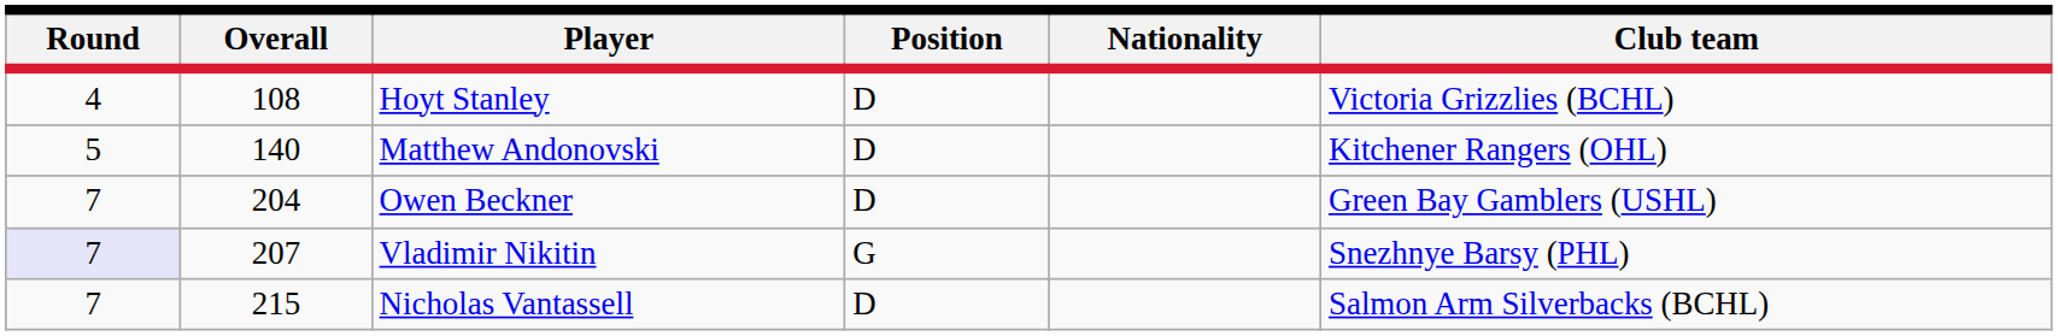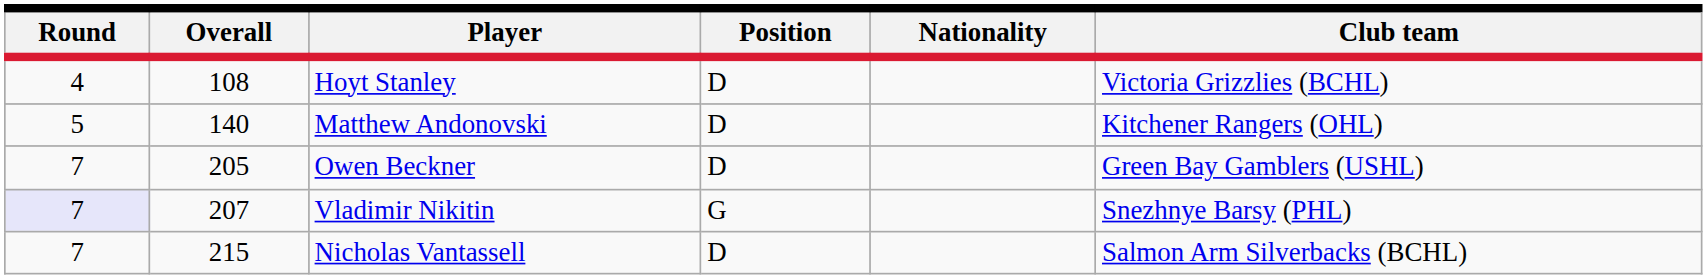 <table class="wikitable sortable" style="min-width:80%;">
 <tr style="background:#FFFFFF; border-top:#010101 5px solid; border-bottom:#DA1A32 5px solid;">
 <th>Round</th>
 <th>Overall</th>
 <th>Player</th>
 <th>Position</th>
 <th>Nationality</th>
 <th>Club team</th>
 </tr>
 <tr>
 <td style="text-align:center;">4</td>
 <td style="text-align:center;">108</td>
 <td><a href='#'>Hoyt Stanley</a></td>
 <td>D</td>
 <td></td>
 <td><a href='#'>Victoria Grizzlies</a> (<a href='#'>BCHL</a>)</td>
 </tr>
 <tr>
 <td style="text-align:center;">5</td>
 <td style="text-align:center;">140</td>
 <td><a href='#'>Matthew Andonovski</a></td>
 <td>D</td>
 <td></td>
 <td><a href='#'>Kitchener Rangers</a> (<a href='#'>OHL</a>)</td>
 </tr>
 <tr>
 <td style="text-align:center;">7</td>
-<td style="text-align:center;">204</td>
+<td style="text-align:center;">205</td>
 <td><a href='#'>Owen Beckner</a></td>
 <td>D</td>
 <td></td>
 <td><a href='#'>Green Bay Gamblers</a> (<a href='#'>USHL</a>)</td>
 </tr>
 <tr>
 <td style="background: lavender; text-align:center;">7</td>
 <td style="text-align:center;">207</td>
 <td><a href='#'>Vladimir Nikitin</a></td>
 <td>G</td>
 <td></td>
 <td><a href='#'>Snezhnye Barsy</a> (<a href='#'>PHL</a>)</td>
 </tr>
 <tr>
 <td style="text-align:center;">7</td>
 <td style="text-align:center;">215</td>
 <td><a href='#'>Nicholas Vantassell</a></td>
 <td>D</td>
 <td></td>
 <td><a href='#'>Salmon Arm Silverbacks</a> (BCHL)</td>
 </tr>
 </table>
